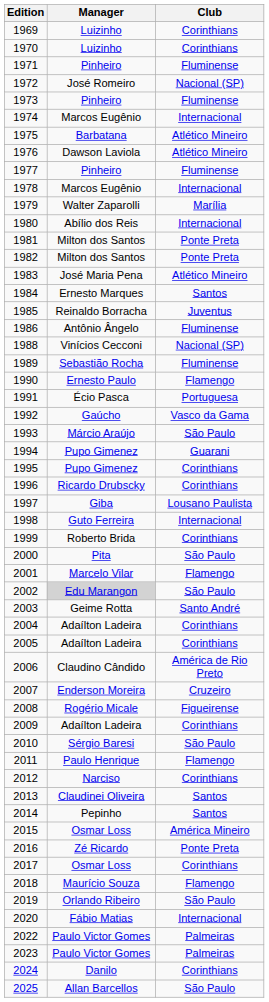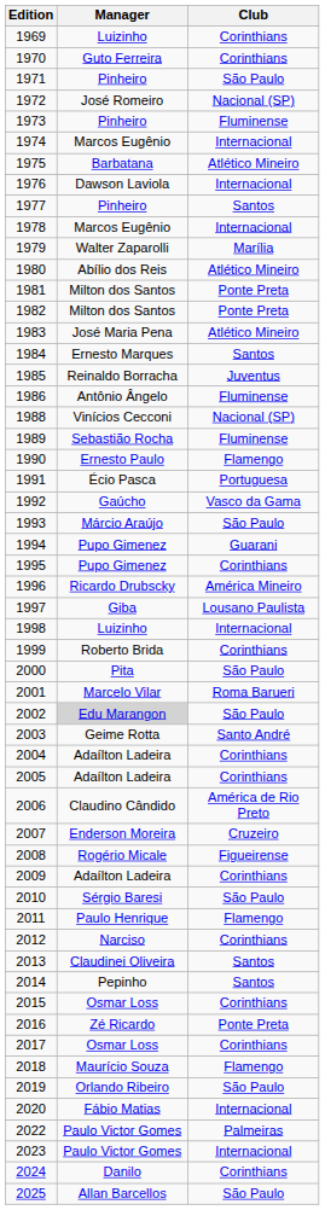 <table class="wikitable sortable" style="text-align:center; margin-left:1em;">
 <tr>
 <th style="width:50px">Edition</th>
 <th style="width:150px">Manager</th>
 <th style="width:150px">Club</th>
 </tr>
 <tr>
 <td>1969</td>
 <td><a href='#'>Luizinho</a></td>
 <td><a href='#'>Corinthians</a></td>
 </tr>
 <tr>
 <td>1970</td>
-<td><a href='#'>Luizinho</a></td>
+<td><a href='#'>Guto Ferreira</a></td>
 <td><a href='#'>Corinthians</a></td>
 </tr>
 <tr>
 <td>1971</td>
 <td><a href='#'>Pinheiro</a></td>
-<td><a href='#'>Fluminense</a></td>
+<td><a href='#'>São Paulo</a></td>
 </tr>
 <tr>
 <td>1972</td>
 <td>José Romeiro</td>
 <td><a href='#'>Nacional (SP)</a></td>
 </tr>
 <tr>
 <td>1973</td>
 <td><a href='#'>Pinheiro</a></td>
 <td><a href='#'>Fluminense</a></td>
 </tr>
 <tr>
 <td>1974</td>
 <td>Marcos Eugênio</td>
 <td><a href='#'>Internacional</a></td>
 </tr>
 <tr>
 <td>1975</td>
 <td><a href='#'>Barbatana</a></td>
 <td><a href='#'>Atlético Mineiro</a></td>
 </tr>
 <tr>
 <td>1976</td>
 <td>Dawson Laviola</td>
-<td><a href='#'>Atlético Mineiro</a></td>
+<td><a href='#'>Internacional</a></td>
 </tr>
 <tr>
 <td>1977</td>
 <td><a href='#'>Pinheiro</a></td>
-<td><a href='#'>Fluminense</a></td>
+<td><a href='#'>Santos</a></td>
 </tr>
 <tr>
 <td>1978</td>
 <td>Marcos Eugênio</td>
 <td><a href='#'>Internacional</a></td>
 </tr>
 <tr>
 <td>1979</td>
 <td>Walter Zaparolli</td>
 <td><a href='#'>Marília</a></td>
 </tr>
 <tr>
 <td>1980</td>
 <td>Abílio dos Reis</td>
-<td><a href='#'>Internacional</a></td>
+<td><a href='#'>Atlético Mineiro</a></td>
 </tr>
 <tr>
 <td>1981</td>
 <td>Milton dos Santos</td>
 <td><a href='#'>Ponte Preta</a></td>
 </tr>
 <tr>
 <td>1982</td>
 <td>Milton dos Santos</td>
 <td><a href='#'>Ponte Preta</a></td>
 </tr>
 <tr>
 <td>1983</td>
 <td>José Maria Pena</td>
 <td><a href='#'>Atlético Mineiro</a></td>
 </tr>
 <tr>
 <td>1984</td>
 <td>Ernesto Marques</td>
 <td><a href='#'>Santos</a></td>
 </tr>
 <tr>
 <td>1985</td>
 <td>Reinaldo Borracha</td>
 <td><a href='#'>Juventus</a></td>
 </tr>
 <tr>
 <td>1986</td>
 <td>Antônio Ângelo</td>
 <td><a href='#'>Fluminense</a></td>
 </tr>
 <tr>
 <td>1988</td>
 <td>Vinícios Cecconi</td>
 <td><a href='#'>Nacional (SP)</a></td>
 </tr>
 <tr>
 <td>1989</td>
 <td><a href='#'>Sebastião Rocha</a></td>
 <td><a href='#'>Fluminense</a></td>
 </tr>
 <tr>
 <td>1990</td>
 <td><a href='#'>Ernesto Paulo</a></td>
 <td><a href='#'>Flamengo</a></td>
 </tr>
 <tr>
 <td>1991</td>
 <td>Écio Pasca</td>
 <td><a href='#'>Portuguesa</a></td>
 </tr>
 <tr>
 <td>1992</td>
 <td><a href='#'>Gaúcho</a></td>
 <td><a href='#'>Vasco da Gama</a></td>
 </tr>
 <tr>
 <td>1993</td>
 <td><a href='#'>Márcio Araújo</a></td>
 <td><a href='#'>São Paulo</a></td>
 </tr>
 <tr>
 <td>1994</td>
 <td><a href='#'>Pupo Gimenez</a></td>
 <td><a href='#'>Guarani</a></td>
 </tr>
 <tr>
 <td>1995</td>
 <td><a href='#'>Pupo Gimenez</a></td>
 <td><a href='#'>Corinthians</a></td>
 </tr>
 <tr>
 <td>1996</td>
 <td><a href='#'>Ricardo Drubscky</a></td>
-<td><a href='#'>Corinthians</a></td>
+<td><a href='#'>América Mineiro</a></td>
 </tr>
 <tr>
 <td>1997</td>
 <td><a href='#'>Giba</a></td>
 <td><a href='#'>Lousano Paulista</a></td>
 </tr>
 <tr>
 <td>1998</td>
-<td><a href='#'>Guto Ferreira</a></td>
+<td><a href='#'>Luizinho</a></td>
 <td><a href='#'>Internacional</a></td>
 </tr>
 <tr>
 <td>1999</td>
 <td>Roberto Brida</td>
 <td><a href='#'>Corinthians</a></td>
 </tr>
 <tr>
 <td>2000</td>
 <td><a href='#'>Pita</a></td>
 <td><a href='#'>São Paulo</a></td>
 </tr>
 <tr>
 <td>2001</td>
 <td><a href='#'>Marcelo Vilar</a></td>
-<td><a href='#'>Flamengo</a></td>
+<td><a href='#'>Roma Barueri</a></td>
 </tr>
 <tr>
 <td>2002</td>
 <td style="background: lightgrey;"><a href='#'>Edu Marangon</a></td>
 <td><a href='#'>São Paulo</a></td>
 </tr>
 <tr>
 <td>2003</td>
 <td>Geime Rotta</td>
 <td><a href='#'>Santo André</a></td>
 </tr>
 <tr>
 <td>2004</td>
 <td>Adaílton Ladeira</td>
 <td><a href='#'>Corinthians</a></td>
 </tr>
 <tr>
 <td>2005</td>
 <td>Adaílton Ladeira</td>
 <td><a href='#'>Corinthians</a></td>
 </tr>
 <tr>
 <td>2006</td>
 <td>Claudino Cândido</td>
 <td><a href='#'>América de Rio Preto</a></td>
 </tr>
 <tr>
 <td>2007</td>
 <td><a href='#'>Enderson Moreira</a></td>
 <td><a href='#'>Cruzeiro</a></td>
 </tr>
 <tr>
 <td>2008</td>
 <td><a href='#'>Rogério Micale</a></td>
 <td><a href='#'>Figueirense</a></td>
 </tr>
 <tr>
 <td>2009</td>
 <td>Adaílton Ladeira</td>
 <td><a href='#'>Corinthians</a></td>
 </tr>
 <tr>
 <td>2010</td>
 <td><a href='#'>Sérgio Baresi</a></td>
 <td><a href='#'>São Paulo</a></td>
 </tr>
 <tr>
 <td>2011</td>
 <td><a href='#'>Paulo Henrique</a></td>
 <td><a href='#'>Flamengo</a></td>
 </tr>
 <tr>
 <td>2012</td>
 <td><a href='#'>Narciso</a></td>
 <td><a href='#'>Corinthians</a></td>
 </tr>
 <tr>
 <td>2013</td>
 <td><a href='#'>Claudinei Oliveira</a></td>
 <td><a href='#'>Santos</a></td>
 </tr>
 <tr>
 <td>2014</td>
 <td>Pepinho</td>
 <td><a href='#'>Santos</a></td>
 </tr>
 <tr>
 <td>2015</td>
 <td><a href='#'>Osmar Loss</a></td>
-<td><a href='#'>América Mineiro</a></td>
+<td><a href='#'>Corinthians</a></td>
 </tr>
 <tr>
 <td>2016</td>
 <td><a href='#'>Zé Ricardo</a></td>
 <td><a href='#'>Ponte Preta</a></td>
 </tr>
 <tr>
 <td>2017</td>
 <td><a href='#'>Osmar Loss</a></td>
 <td><a href='#'>Corinthians</a></td>
 </tr>
 <tr>
 <td>2018</td>
 <td><a href='#'>Maurício Souza</a></td>
 <td><a href='#'>Flamengo</a></td>
 </tr>
 <tr>
 <td>2019</td>
 <td><a href='#'>Orlando Ribeiro</a></td>
 <td><a href='#'>São Paulo</a></td>
 </tr>
 <tr>
 <td>2020</td>
 <td><a href='#'>Fábio Matias</a></td>
 <td><a href='#'>Internacional</a></td>
 </tr>
 <tr>
 <td>2022</td>
 <td><a href='#'>Paulo Victor Gomes</a></td>
 <td><a href='#'>Palmeiras</a></td>
 </tr>
 <tr>
 <td>2023</td>
 <td><a href='#'>Paulo Victor Gomes</a></td>
-<td><a href='#'>Palmeiras</a></td>
+<td><a href='#'>Internacional</a></td>
 </tr>
 <tr>
 <td><a href='#'>2024</a></td>
 <td><a href='#'>Danilo</a></td>
 <td><a href='#'>Corinthians</a></td>
 </tr>
 <tr>
 <td><a href='#'>2025</a></td>
 <td><a href='#'>Allan Barcellos</a></td>
 <td><a href='#'>São Paulo</a></td>
 </tr>
 </table>
